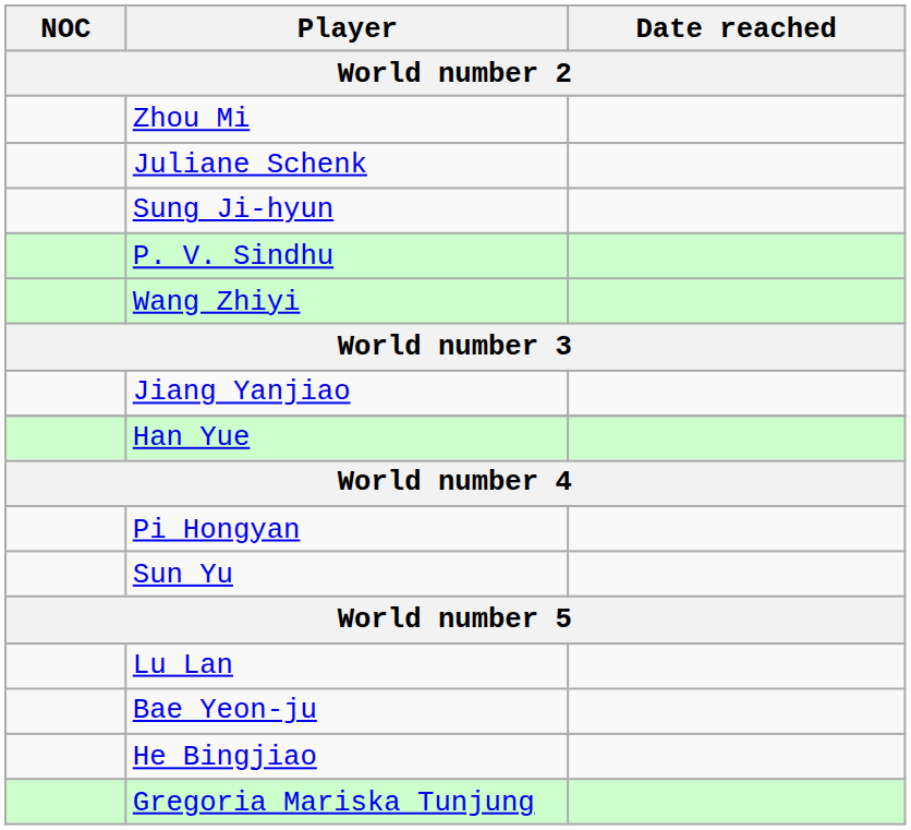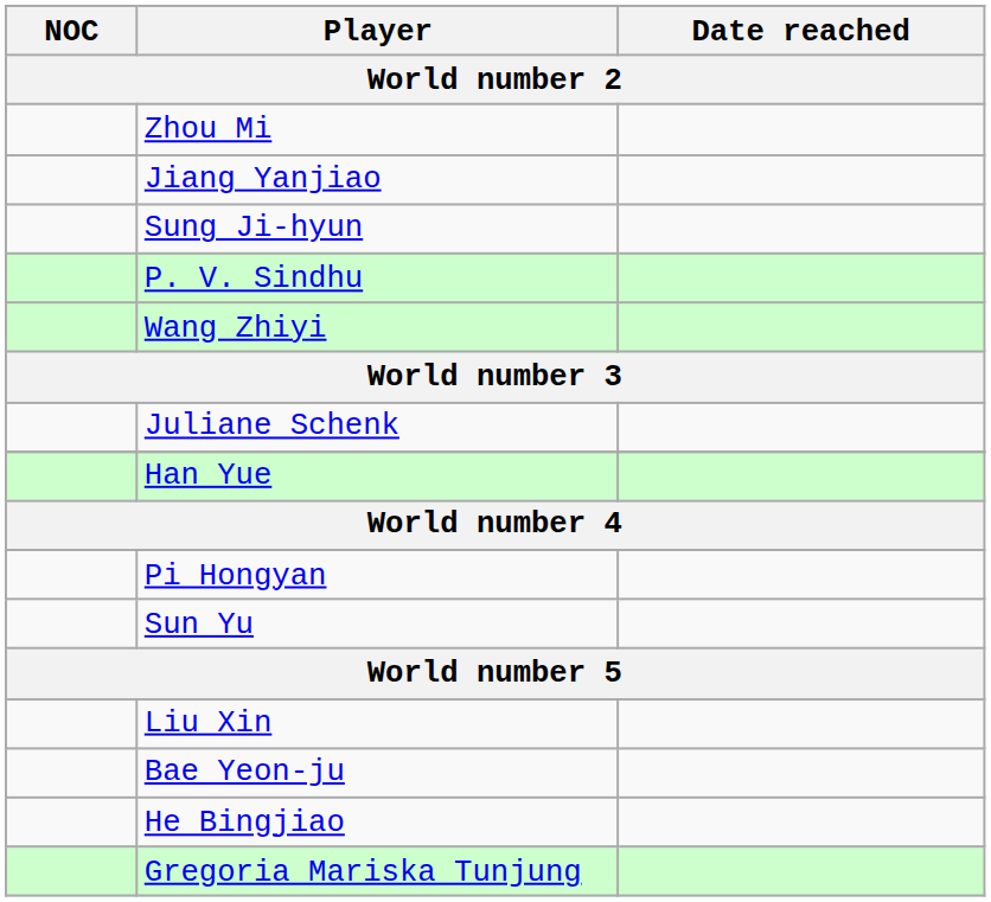 <table class="sortable wikitable">
 <tr>
 <th width="50">NOC</th>
 <th width="200">Player</th>
 <th width="150">Date reached</th>
 </tr>
 <tr>
 <th colspan="3">World number 2</th>
 </tr>
 <tr>
 <td align="center"></td>
 <td><a href='#'>Zhou Mi</a></td>
 <td></td>
 </tr>
 <tr>
 <td align="center"></td>
-<td><a href='#'>Juliane Schenk</a></td>
+<td><a href='#'>Jiang Yanjiao</a></td>
 <td></td>
 </tr>
 <tr>
 <td align="center"></td>
 <td><a href='#'>Sung Ji-hyun</a></td>
 <td></td>
 </tr>
 <tr bgcolor="#ccffcc">
 <td align="center"></td>
 <td><a href='#'>P. V. Sindhu</a></td>
 <td></td>
 </tr>
 <tr bgcolor="#ccffcc">
 <td align="center"></td>
 <td><a href='#'>Wang Zhiyi</a></td>
 <td></td>
 </tr>
 <tr>
 <th colspan="3">World number 3</th>
 </tr>
 <tr>
 <td align="center"></td>
-<td><a href='#'>Jiang Yanjiao</a></td>
+<td><a href='#'>Juliane Schenk</a></td>
 <td></td>
 </tr>
 <tr>
 </tr>
 <tr bgcolor="#ccffcc">
 <td align="center"></td>
 <td><a href='#'>Han Yue</a></td>
 <td></td>
 </tr>
 <tr>
 <th colspan="3">World number 4</th>
 </tr>
 <tr>
 <td align="center"></td>
 <td><a href='#'>Pi Hongyan</a></td>
 <td></td>
 </tr>
 <tr>
 <td align="center"></td>
 <td><a href='#'>Sun Yu</a></td>
 <td></td>
 </tr>
 <tr>
 <th colspan="3">World number 5</th>
 </tr>
 <tr>
 <td align="center"></td>
-<td><a href='#'>Lu Lan</a></td>
+<td><a href='#'>Liu Xin</a></td>
 <td></td>
 </tr>
 <tr>
 <td align="center"></td>
 <td><a href='#'>Bae Yeon-ju</a></td>
 <td></td>
 </tr>
 <tr>
 <td align="center"></td>
 <td><a href='#'>He Bingjiao</a></td>
 <td></td>
 </tr>
 <tr bgcolor="#ccffcc">
 <td align="center"></td>
 <td><a href='#'>Gregoria Mariska Tunjung</a></td>
 <td></td>
 </tr>
 </table>
